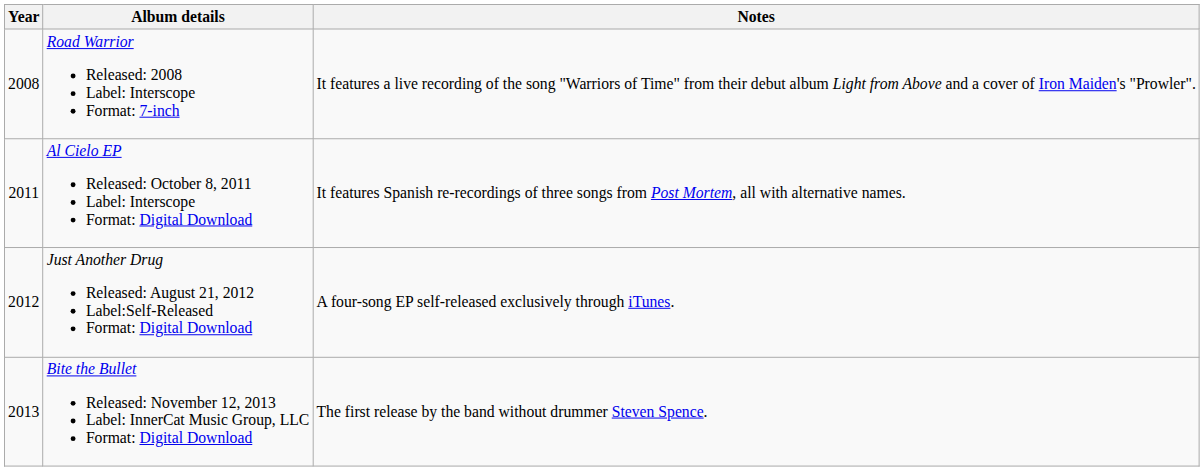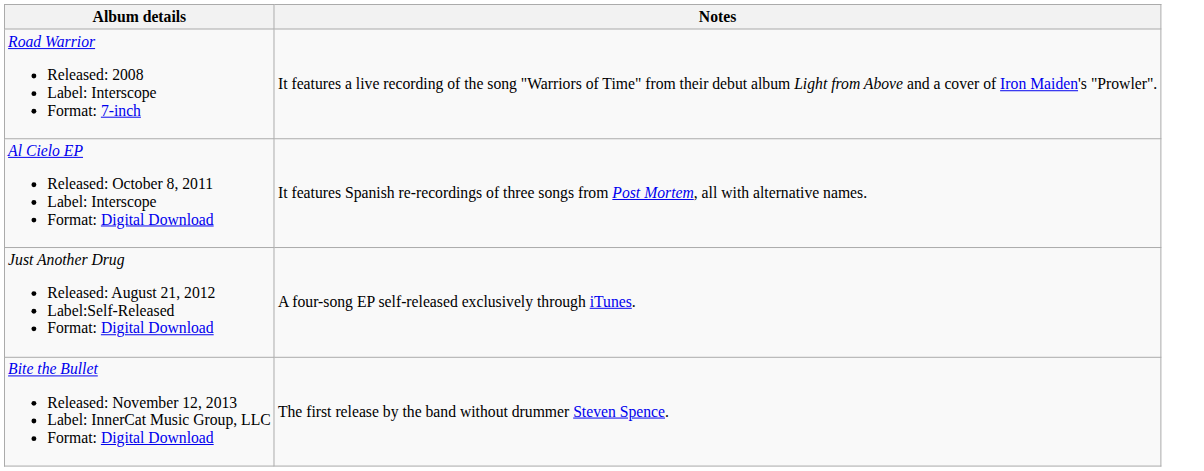 <table class="wikitable">
 <tr>
-<th>Year</th>
 <th>Album details</th>
 <th>Notes</th>
 </tr>
 <tr>
-<td align="center">2008</td>
 <td><em><a href='#'>Road Warrior</a></em><br><ul><li>Released: 2008</li><li>Label: Interscope</li><li>Format: <a href='#'>7-inch</a></li></ul></td>
 <td>It features a live recording of the song "Warriors of Time" from their debut album <em>Light from Above</em> and a cover of <a href='#'>Iron Maiden</a>'s "Prowler".</td>
 </tr>
 <tr>
-<td align="center">2011</td>
 <td><em><a href='#'>Al Cielo EP</a></em><br><ul><li>Released: October 8, 2011</li><li>Label: Interscope</li><li>Format: <a href='#'>Digital Download</a></li></ul></td>
 <td>It features Spanish re-recordings of three songs from <em><a href='#'>Post Mortem</a></em>, all with alternative names.</td>
 </tr>
 <tr>
-<td align="center">2012</td>
 <td><em>Just Another Drug</em><br><ul><li>Released: August 21, 2012</li><li>Label:Self-Released</li><li>Format: <a href='#'>Digital Download</a></li></ul></td>
 <td>A four-song EP self-released exclusively through <a href='#'>iTunes</a>.</td>
 </tr>
 <tr>
-<td align="center">2013</td>
 <td><em><a href='#'>Bite the Bullet</a></em><br><ul><li>Released: November 12, 2013</li><li>Label: InnerCat Music Group, LLC</li><li>Format: <a href='#'>Digital Download</a></li></ul></td>
 <td>The first release by the band without drummer <a href='#'>Steven Spence</a>.</td>
 </tr>
 </table>
